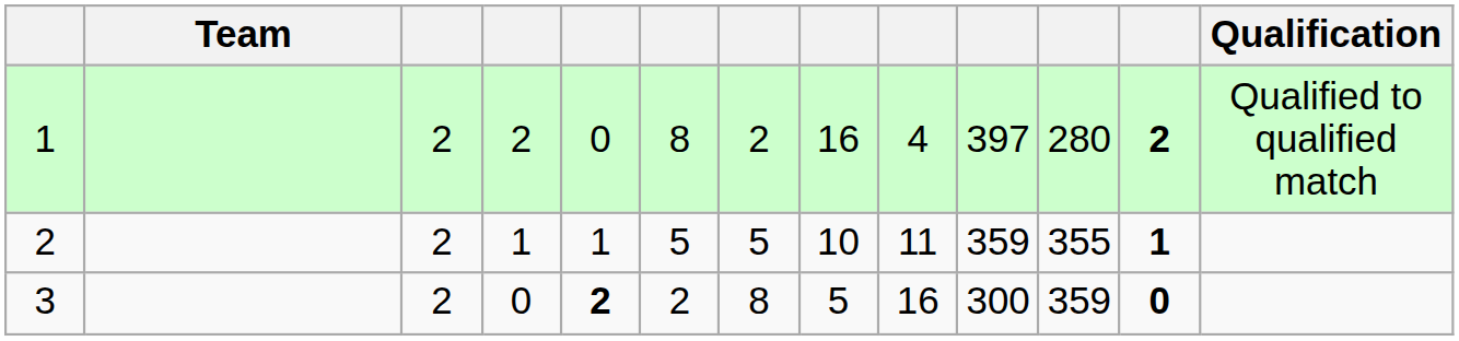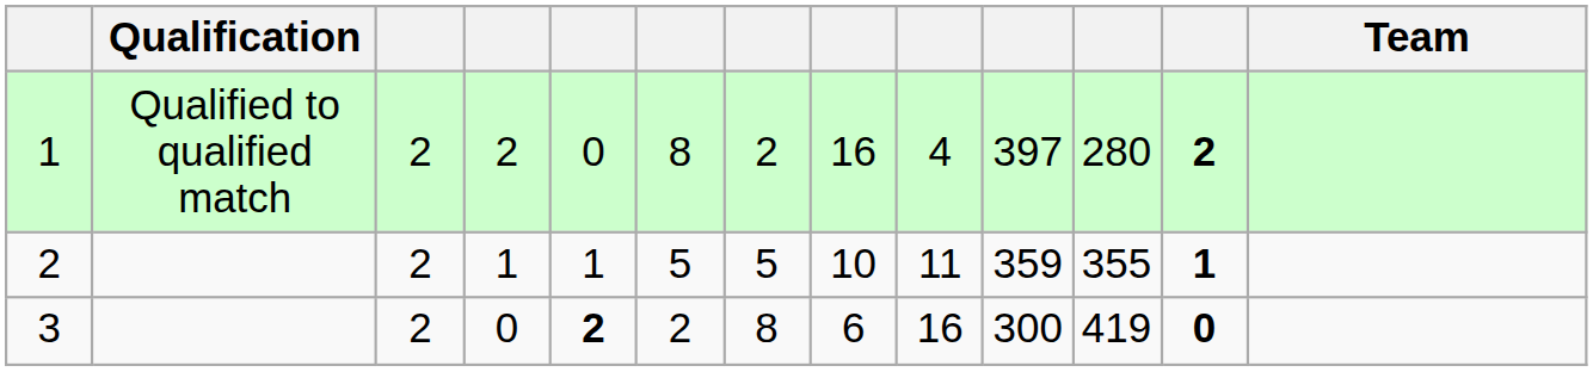 <table class="wikitable" style="text-align:center">
 <tr>
 <th width=5.5%></th>
-<th width=22%>Team</th>
+<th width=18%>Qualification</th>
 <th width=5.5%></th>
 <th width=5.5%></th>
 <th width=5.5%></th>
 <th width=5.5%></th>
 <th width=5.5%></th>
 <th width=5.5%></th>
 <th width=5.5%></th>
 <th width=5.5%></th>
 <th width=5.5%></th>
 <th width=5.5%></th>
-<th width=18%>Qualification</th>
+<th width=22%>Team</th>
 </tr>
 <tr bgcolor="#ccffcc">
 <td>1</td>
-<td align="left"></td>
+<td>Qualified to qualified match</td>
 <td>2</td>
 <td>2</td>
 <td>0</td>
 <td>8</td>
 <td>2</td>
 <td>16</td>
 <td>4</td>
 <td>397</td>
 <td>280</td>
 <td><strong>2</strong></td>
-<td>Qualified to qualified match</td>
+<td align="left"></td>
 </tr>
 <tr>
 <td>2</td>
-<td align="left"></td>
+<td></td>
 <td>2</td>
 <td>1</td>
 <td>1</td>
 <td>5</td>
 <td>5</td>
 <td>10</td>
 <td>11</td>
 <td>359</td>
 <td>355</td>
 <td><strong>1</strong></td>
-<td></td>
+<td align="left"></td>
 </tr>
 <tr>
 <td>3</td>
-<td align="left"></td>
+<td></td>
 <td>2</td>
 <td>0</td>
 <td><strong>2</strong></td>
 <td>2</td>
 <td>8</td>
-<td>5</td>
+<td>6</td>
 <td>16</td>
 <td>300</td>
-<td>359</td>
+<td>419</td>
 <td><strong>0</strong></td>
-<td></td>
+<td align="left"></td>
 </tr>
 </table>
